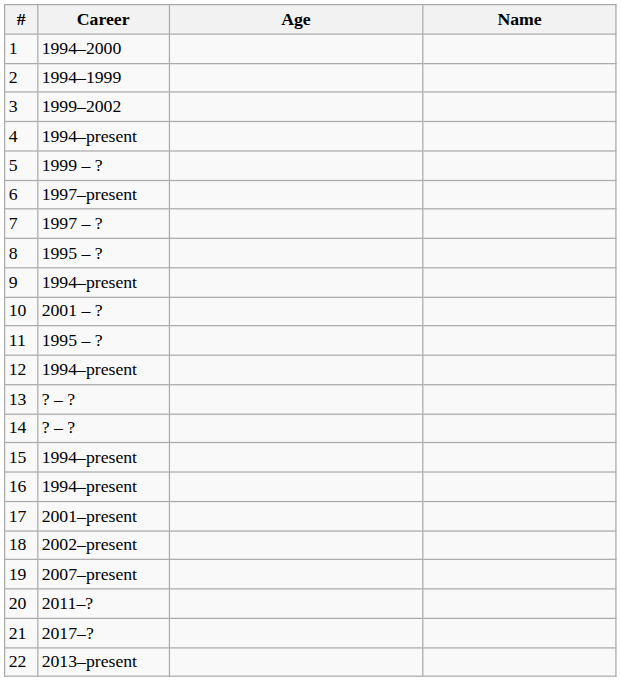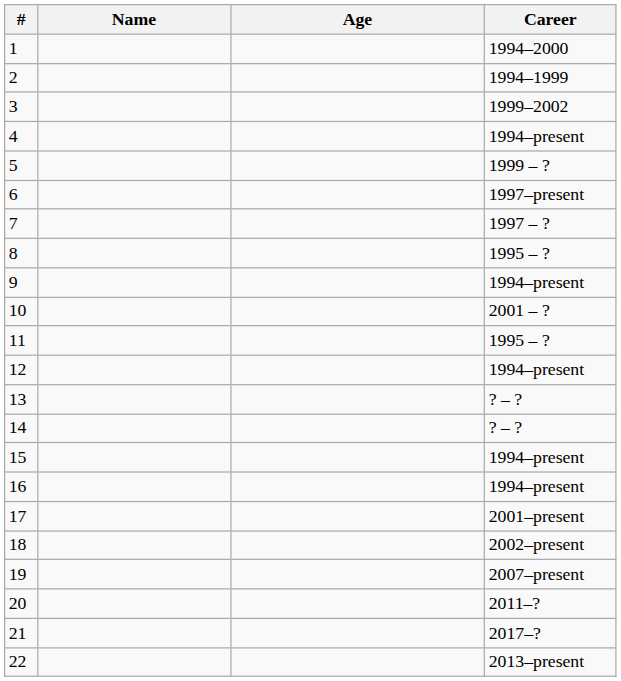 <table class="wikitable sortable" style="font-size:90%; text-align: left;">
 <tr>
 <th width="20">#</th>
+<th style="width:150px;">Name</th>
+<th style="width:200px;">Age</th>
 <th style="width:100px;">Career</th>
-<th style="width:200px;">Age</th>
-<th style="width:150px;">Name</th>
 </tr>
 <tr>
 <td>1</td>
-<td>1994–2000</td>
 <td></td>
 <td></td>
+<td>1994–2000</td>
 </tr>
 <tr>
 <td>2</td>
-<td>1994–1999</td>
 <td></td>
 <td></td>
+<td>1994–1999</td>
 </tr>
 <tr>
 <td>3</td>
-<td>1999–2002</td>
 <td></td>
 <td></td>
+<td>1999–2002</td>
 </tr>
 <tr>
 <td>4</td>
-<td>1994–present</td>
 <td></td>
 <td></td>
+<td>1994–present</td>
 </tr>
 <tr>
 <td>5</td>
-<td>1999 – ?</td>
 <td></td>
 <td></td>
+<td>1999 – ?</td>
 </tr>
 <tr>
 <td>6</td>
-<td>1997–present</td>
 <td></td>
 <td></td>
+<td>1997–present</td>
 </tr>
 <tr>
 <td>7</td>
-<td>1997 – ?</td>
 <td></td>
 <td></td>
+<td>1997 – ?</td>
 </tr>
 <tr>
 <td>8</td>
-<td>1995 – ?</td>
 <td></td>
 <td></td>
+<td>1995 – ?</td>
 </tr>
 <tr>
 <td>9</td>
-<td>1994–present</td>
 <td></td>
 <td></td>
+<td>1994–present</td>
 </tr>
 <tr>
 <td>10</td>
-<td>2001 – ?</td>
 <td></td>
 <td></td>
+<td>2001 – ?</td>
 </tr>
 <tr>
 <td>11</td>
-<td>1995 – ?</td>
 <td></td>
 <td></td>
+<td>1995 – ?</td>
 </tr>
 <tr>
 <td>12</td>
-<td>1994–present</td>
 <td></td>
 <td></td>
+<td>1994–present</td>
 </tr>
 <tr>
 <td>13</td>
-<td>? – ?</td>
 <td></td>
 <td></td>
+<td>? – ?</td>
 </tr>
 <tr>
 <td>14</td>
-<td>? – ?</td>
 <td></td>
 <td></td>
+<td>? – ?</td>
 </tr>
 <tr>
 <td>15</td>
-<td>1994–present</td>
 <td></td>
 <td></td>
+<td>1994–present</td>
 </tr>
 <tr>
 <td>16</td>
-<td>1994–present</td>
 <td></td>
 <td></td>
+<td>1994–present</td>
 </tr>
 <tr>
 <td>17</td>
-<td>2001–present</td>
 <td></td>
 <td></td>
+<td>2001–present</td>
 </tr>
 <tr>
 <td>18</td>
-<td>2002–present</td>
 <td></td>
 <td></td>
+<td>2002–present</td>
 </tr>
 <tr>
 <td>19</td>
-<td>2007–present</td>
 <td></td>
 <td></td>
+<td>2007–present</td>
 </tr>
 <tr>
 <td>20</td>
-<td>2011–?</td>
 <td></td>
 <td></td>
+<td>2011–?</td>
 </tr>
 <tr>
 <td>21</td>
-<td>2017–?</td>
 <td></td>
 <td></td>
+<td>2017–?</td>
 </tr>
 <tr>
 <td>22</td>
-<td>2013–present</td>
 <td></td>
 <td></td>
+<td>2013–present</td>
 </tr>
 </table>
